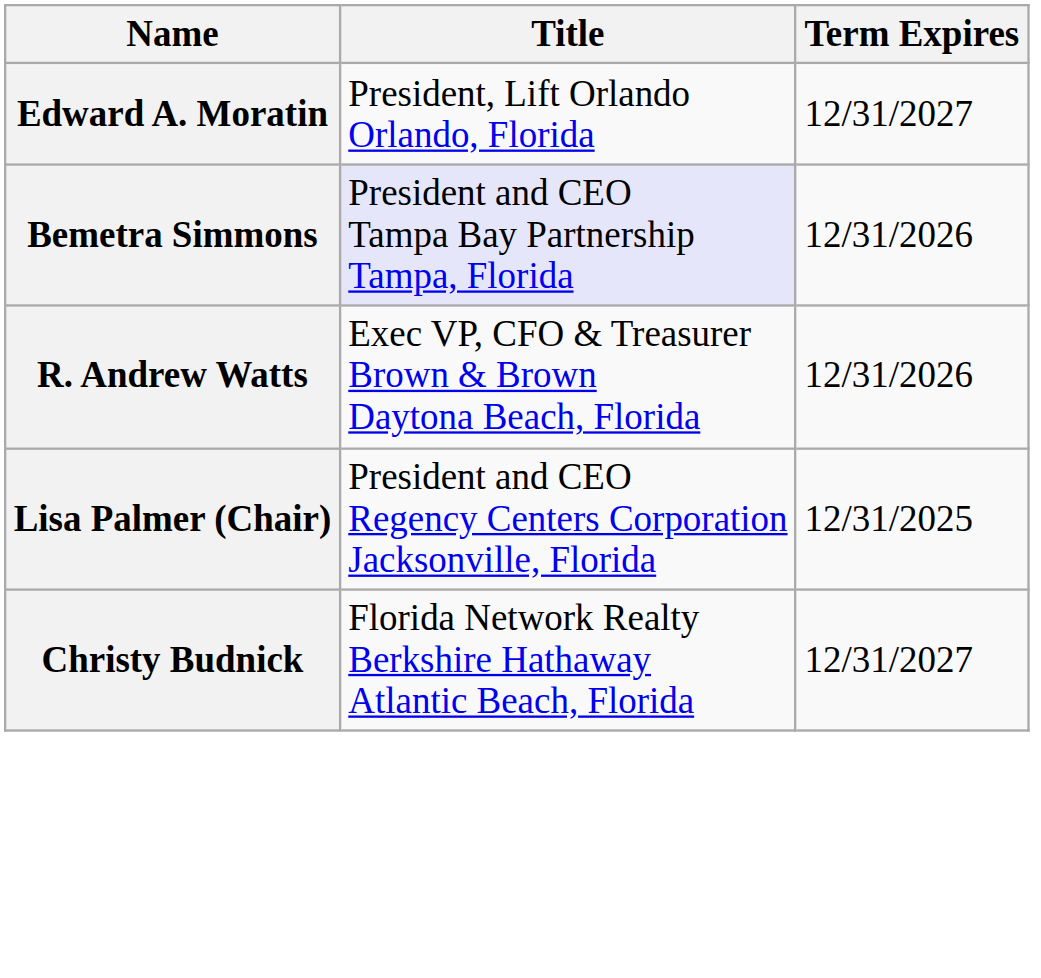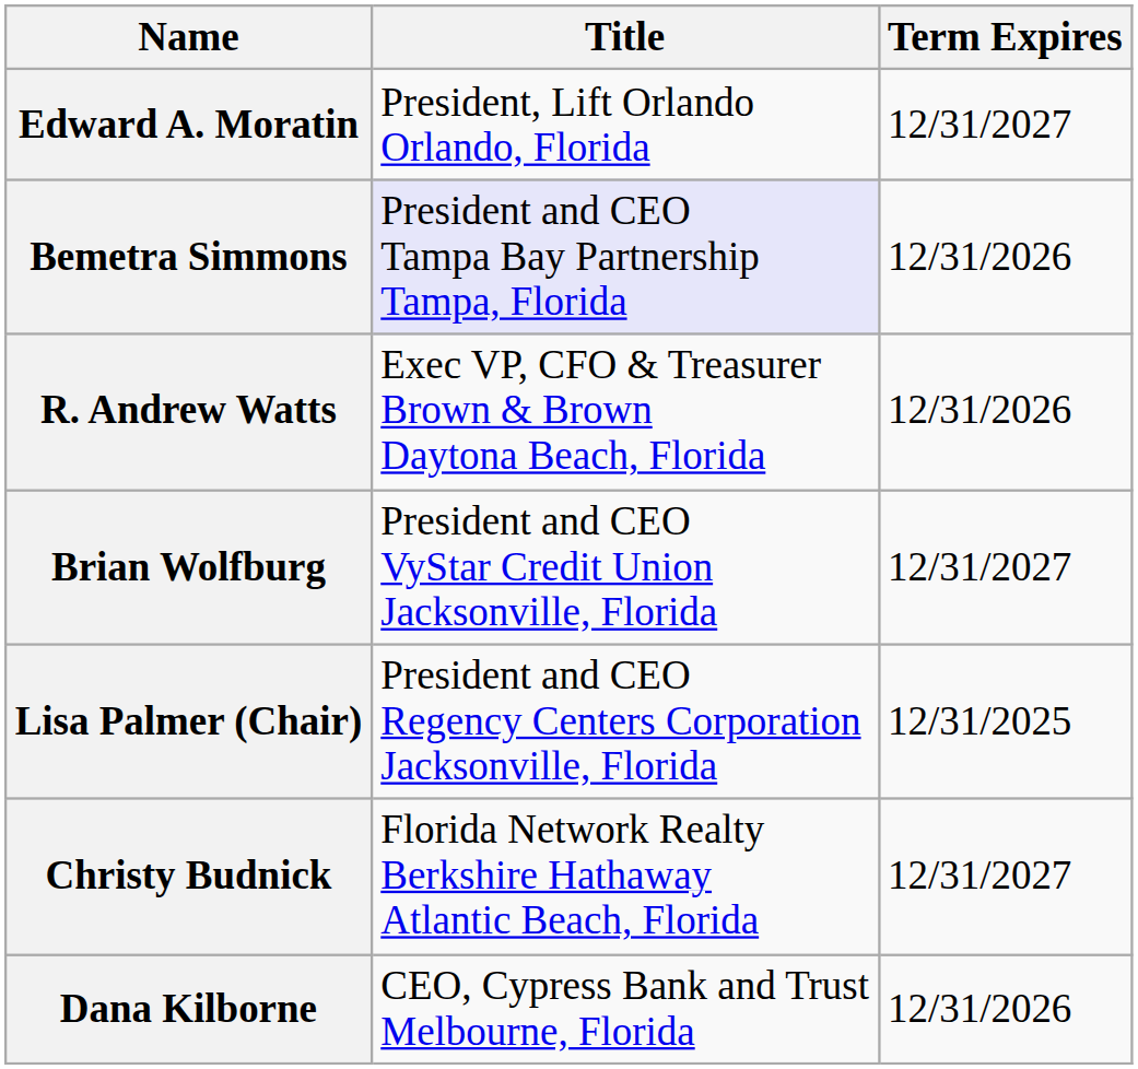 <table class="wikitable sortable">
 <tr>
 <th>Name</th>
 <th>Title</th>
 <th>Term Expires</th>
 </tr>
 <tr>
 <th>Edward A. Moratin</th>
 <td>President, Lift Orlando<br><a href='#'>Orlando, Florida</a></td>
 <td>12/31/2027</td>
 </tr>
 <tr>
 <th>Bemetra Simmons</th>
 <td style="background: lavender;">President and CEO<br>Tampa Bay Partnership<br><a href='#'>Tampa, Florida</a></td>
 <td>12/31/2026</td>
 </tr>
 <tr>
 <th>R. Andrew Watts</th>
 <td>Exec VP, CFO & Treasurer<br><a href='#'>Brown & Brown</a><br><a href='#'>Daytona Beach, Florida</a></td>
 <td>12/31/2026</td>
 </tr>
 <tr>
+<th>Brian Wolfburg</th>
+<td>President and CEO<br><a href='#'>VyStar Credit Union</a><br><a href='#'>Jacksonville, Florida</a></td>
+<td>12/31/2027</td>
+</tr>
+<tr>
 <th>Lisa Palmer (Chair)</th>
 <td>President and CEO<br><a href='#'>Regency Centers Corporation</a><br><a href='#'>Jacksonville, Florida</a></td>
 <td>12/31/2025</td>
 </tr>
 <tr>
 <th>Christy Budnick</th>
 <td>Florida Network Realty<br><a href='#'>Berkshire Hathaway</a><br><a href='#'>Atlantic Beach, Florida</a></td>
 <td>12/31/2027</td>
 </tr>
+<tr>
+<th>Dana Kilborne</th>
+<td>CEO, Cypress Bank and Trust<br><a href='#'>Melbourne, Florida</a></td>
+<td>12/31/2026</td>
+</tr>
 </table>
